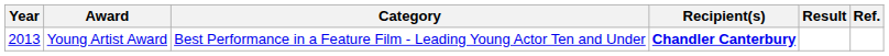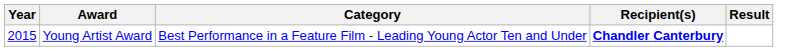 <table class="wikitable" rowspan=5; style="text-align: center; background:#ffffff;">
 <tr>
 <th>Year</th>
 <th>Award</th>
 <th>Category</th>
 <th>Recipient(s)</th>
 <th>Result</th>
-<th>Ref.</th>
 </tr>
 <tr>
-<td><a href='#'>2013</a></td>
+<td><a href='#'>2015</a></td>
 <td><a href='#'>Young Artist Award</a></td>
 <td><a href='#'>Best Performance in a Feature Film - Leading Young Actor Ten and Under</a></td>
 <td><strong><a href='#'>Chandler Canterbury</a></strong></td>
 <td></td>
-<td></td>
 </tr>
 </table>
